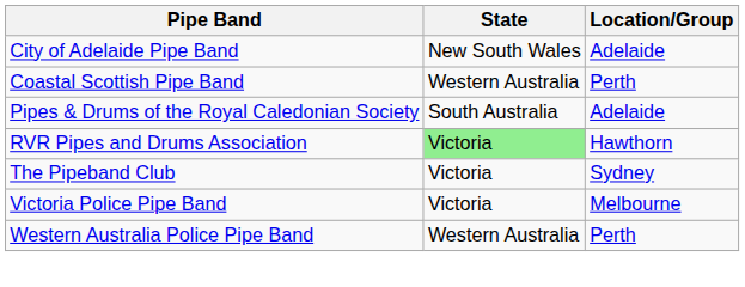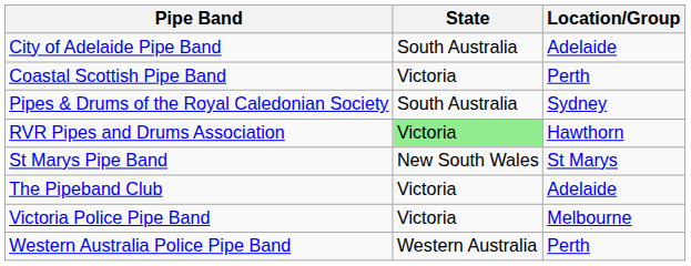 <table class="wikitable sortable">
 <tr>
 <th>Pipe Band</th>
 <th>State</th>
 <th>Location/Group</th>
 </tr>
 <tr>
 <td><a href='#'>City of Adelaide Pipe Band</a></td>
-<td>New South Wales</td>
+<td>South Australia</td>
 <td><a href='#'>Adelaide</a></td>
 </tr>
 <tr>
 <td><a href='#'>Coastal Scottish Pipe Band</a></td>
-<td>Western Australia</td>
+<td>Victoria</td>
 <td><a href='#'>Perth</a></td>
 </tr>
 <tr>
 <td><a href='#'>Pipes & Drums of the Royal Caledonian Society</a></td>
 <td>South Australia</td>
-<td><a href='#'>Adelaide</a></td>
+<td><a href='#'>Sydney</a></td>
 </tr>
 <tr>
 <td><a href='#'>RVR Pipes and Drums Association</a></td>
 <td style="background: lightgreen;">Victoria</td>
 <td><a href='#'>Hawthorn</a></td>
 </tr>
 <tr>
+<td><a href='#'>St Marys Pipe Band</a></td>
+<td>New South Wales</td>
+<td><a href='#'>St Marys</a></td>
+</tr>
+<tr>
 <td><a href='#'>The Pipeband Club</a></td>
 <td>Victoria</td>
-<td><a href='#'>Sydney</a></td>
+<td><a href='#'>Adelaide</a></td>
 </tr>
 <tr>
 <td><a href='#'>Victoria Police Pipe Band</a></td>
 <td>Victoria</td>
 <td><a href='#'>Melbourne</a></td>
 </tr>
 <tr>
 <td><a href='#'>Western Australia Police Pipe Band</a></td>
 <td>Western Australia</td>
 <td><a href='#'>Perth</a></td>
 </tr>
 </table>
